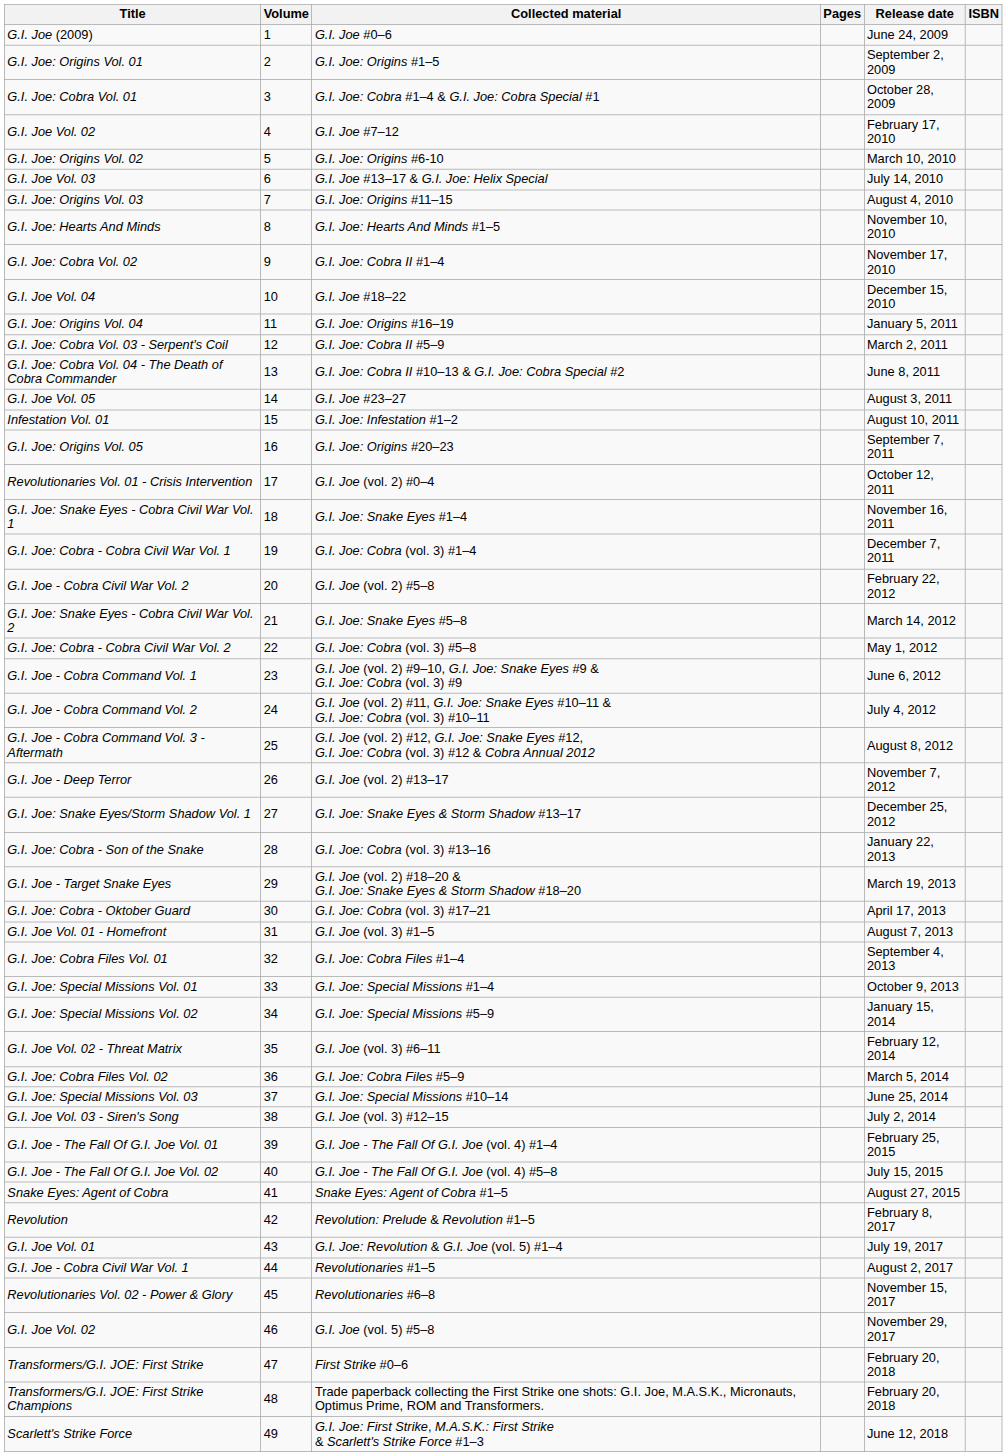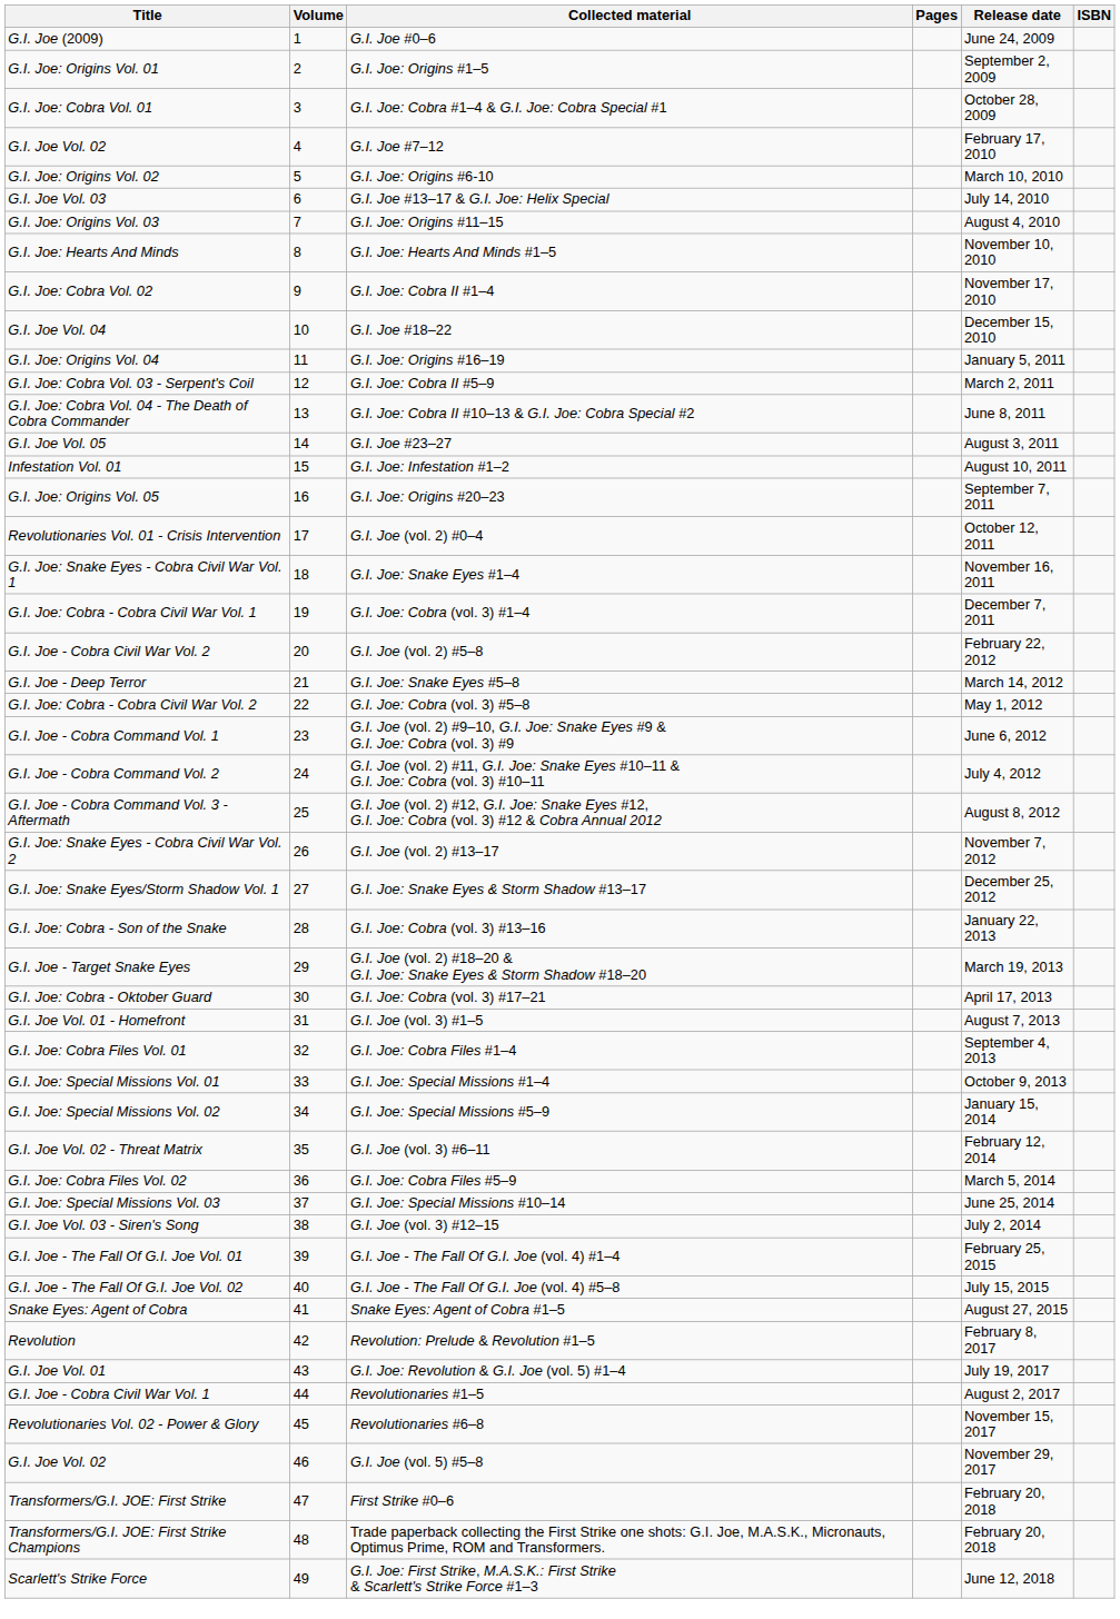 <table class="wikitable">
 <tr>
 <th>Title</th>
 <th>Volume</th>
 <th>Collected material</th>
 <th>Pages</th>
 <th>Release date</th>
 <th>ISBN</th>
 </tr>
 <tr>
 <td><em>G.I. Joe</em> (2009)</td>
 <td>1</td>
 <td><em>G.I. Joe</em> #0–6</td>
 <td></td>
 <td>June 24, 2009</td>
 <td></td>
 </tr>
 <tr>
 <td><em>G.I. Joe: Origins Vol. 01</em></td>
 <td>2</td>
 <td><em>G.I. Joe: Origins</em> #1–5</td>
 <td></td>
 <td>September 2, 2009</td>
 <td></td>
 </tr>
 <tr>
 <td><em>G.I. Joe: Cobra Vol. 01</em></td>
 <td>3</td>
 <td><em>G.I. Joe: Cobra</em> #1–4 & <em>G.I. Joe: Cobra Special</em> #1</td>
 <td></td>
 <td>October 28, 2009</td>
 <td></td>
 </tr>
 <tr>
 <td><em>G.I. Joe Vol. 02</em></td>
 <td>4</td>
 <td><em>G.I. Joe</em> #7–12</td>
 <td></td>
 <td>February 17, 2010</td>
 <td></td>
 </tr>
 <tr>
 <td><em>G.I. Joe: Origins Vol. 02</em></td>
 <td>5</td>
 <td><em>G.I. Joe: Origins</em> #6-10</td>
 <td></td>
 <td>March 10, 2010</td>
 <td></td>
 </tr>
 <tr>
 <td><em>G.I. Joe Vol. 03</em></td>
 <td>6</td>
 <td><em>G.I. Joe</em> #13–17 & <em>G.I. Joe: Helix Special</em></td>
 <td></td>
 <td>July 14, 2010</td>
 <td></td>
 </tr>
 <tr>
 <td><em>G.I. Joe: Origins Vol. 03</em></td>
 <td>7</td>
 <td><em>G.I. Joe: Origins</em> #11–15</td>
 <td></td>
 <td>August 4, 2010</td>
 <td></td>
 </tr>
 <tr>
 <td><em>G.I. Joe: Hearts And Minds</em></td>
 <td>8</td>
 <td><em>G.I. Joe: Hearts And Minds</em> #1–5</td>
 <td></td>
 <td>November 10, 2010</td>
 <td></td>
 </tr>
 <tr>
 <td><em>G.I. Joe: Cobra Vol. 02</em></td>
 <td>9</td>
 <td><em>G.I. Joe: Cobra II</em> #1–4</td>
 <td></td>
 <td>November 17, 2010</td>
 <td></td>
 </tr>
 <tr>
 <td><em>G.I. Joe Vol. 04</em></td>
 <td>10</td>
 <td><em>G.I. Joe</em> #18–22</td>
 <td></td>
 <td>December 15, 2010</td>
 <td></td>
 </tr>
 <tr>
 <td><em>G.I. Joe: Origins Vol. 04</em></td>
 <td>11</td>
 <td><em>G.I. Joe: Origins</em> #16–19</td>
 <td></td>
 <td>January 5, 2011</td>
 <td></td>
 </tr>
 <tr>
 <td><em>G.I. Joe: Cobra Vol. 03 - Serpent's Coil</em></td>
 <td>12</td>
 <td><em>G.I. Joe: Cobra II</em> #5–9</td>
 <td></td>
 <td>March 2, 2011</td>
 <td></td>
 </tr>
 <tr>
 <td><em>G.I. Joe: Cobra Vol. 04 - The Death of Cobra Commander</em></td>
 <td>13</td>
 <td><em>G.I. Joe: Cobra II</em> #10–13 & <em>G.I. Joe: Cobra Special</em> #2</td>
 <td></td>
 <td>June 8, 2011</td>
 <td></td>
 </tr>
 <tr>
 <td><em>G.I. Joe Vol. 05</em></td>
 <td>14</td>
 <td><em>G.I. Joe</em> #23–27</td>
 <td></td>
 <td>August 3, 2011</td>
 <td></td>
 </tr>
 <tr>
 <td><em>Infestation Vol. 01</em></td>
 <td>15</td>
 <td><em>G.I. Joe: Infestation</em> #1–2</td>
 <td></td>
 <td>August 10, 2011</td>
 <td></td>
 </tr>
 <tr>
 <td><em>G.I. Joe: Origins Vol. 05</em></td>
 <td>16</td>
 <td><em>G.I. Joe: Origins</em> #20–23</td>
 <td></td>
 <td>September 7, 2011</td>
 <td></td>
 </tr>
 <tr>
 <td><em>Revolutionaries Vol. 01 - Crisis Intervention</em></td>
 <td>17</td>
 <td><em>G.I. Joe</em> (vol. 2) #0–4</td>
 <td></td>
 <td>October 12, 2011</td>
 <td></td>
 </tr>
 <tr>
 <td><em>G.I. Joe: Snake Eyes - Cobra Civil War Vol. 1</em></td>
 <td>18</td>
 <td><em>G.I. Joe: Snake Eyes</em> #1–4</td>
 <td></td>
 <td>November 16, 2011</td>
 <td></td>
 </tr>
 <tr>
 <td><em>G.I. Joe: Cobra - Cobra Civil War Vol. 1</em></td>
 <td>19</td>
 <td><em>G.I. Joe: Cobra</em> (vol. 3) #1–4</td>
 <td></td>
 <td>December 7, 2011</td>
 <td></td>
 </tr>
 <tr>
 <td><em>G.I. Joe - Cobra Civil War Vol. 2</em></td>
 <td>20</td>
 <td><em>G.I. Joe</em> (vol. 2) #5–8</td>
 <td></td>
 <td>February 22, 2012</td>
 <td></td>
 </tr>
 <tr>
-<td><em>G.I. Joe: Snake Eyes - Cobra Civil War Vol. 2</em></td>
+<td><em>G.I. Joe - Deep Terror</em></td>
 <td>21</td>
 <td><em>G.I. Joe: Snake Eyes</em> #5–8</td>
 <td></td>
 <td>March 14, 2012</td>
 <td></td>
 </tr>
 <tr>
 <td><em>G.I. Joe: Cobra - Cobra Civil War Vol. 2</em></td>
 <td>22</td>
 <td><em>G.I. Joe: Cobra</em> (vol. 3) #5–8</td>
 <td></td>
 <td>May 1, 2012</td>
 <td></td>
 </tr>
 <tr>
 <td><em>G.I. Joe - Cobra Command Vol. 1</em></td>
 <td>23</td>
 <td><em>G.I. Joe</em> (vol. 2) #9–10, <em>G.I. Joe: Snake Eyes</em> #9 &<br><em>G.I. Joe: Cobra</em> (vol. 3) #9</td>
 <td></td>
 <td>June 6, 2012</td>
 <td></td>
 </tr>
 <tr>
 <td><em>G.I. Joe - Cobra Command Vol. 2</em></td>
 <td>24</td>
 <td><em>G.I. Joe</em> (vol. 2) #11, <em>G.I. Joe: Snake Eyes</em> #10–11 &<br><em>G.I. Joe: Cobra</em> (vol. 3) #10–11</td>
 <td></td>
 <td>July 4, 2012</td>
 <td></td>
 </tr>
 <tr>
 <td><em>G.I. Joe - Cobra Command Vol. 3 - Aftermath</em></td>
 <td>25</td>
 <td><em>G.I. Joe</em> (vol. 2) #12, <em>G.I. Joe: Snake Eyes</em> #12,<br><em>G.I. Joe: Cobra</em> (vol. 3) #12 & <em>Cobra Annual 2012</em></td>
 <td></td>
 <td>August 8, 2012</td>
 <td></td>
 </tr>
 <tr>
-<td><em>G.I. Joe - Deep Terror</em></td>
+<td><em>G.I. Joe: Snake Eyes - Cobra Civil War Vol. 2</em></td>
 <td>26</td>
 <td><em>G.I. Joe</em> (vol. 2) #13–17</td>
 <td></td>
 <td>November 7, 2012</td>
 <td></td>
 </tr>
 <tr>
 <td><em>G.I. Joe: Snake Eyes/Storm Shadow Vol. 1</em></td>
 <td>27</td>
 <td><em>G.I. Joe: Snake Eyes & Storm Shadow</em> #13–17</td>
 <td></td>
 <td>December 25, 2012</td>
 <td></td>
 </tr>
 <tr>
 <td><em>G.I. Joe: Cobra - Son of the Snake</em></td>
 <td>28</td>
 <td><em>G.I. Joe: Cobra</em> (vol. 3) #13–16</td>
 <td></td>
 <td>January 22, 2013</td>
 <td></td>
 </tr>
 <tr>
 <td><em>G.I. Joe - Target Snake Eyes</em></td>
 <td>29</td>
 <td><em>G.I. Joe</em> (vol. 2) #18–20 &<br><em>G.I. Joe: Snake Eyes & Storm Shadow</em> #18–20</td>
 <td></td>
 <td>March 19, 2013</td>
 <td></td>
 </tr>
 <tr>
 <td><em>G.I. Joe: Cobra - Oktober Guard</em></td>
 <td>30</td>
 <td><em>G.I. Joe: Cobra</em> (vol. 3) #17–21</td>
 <td></td>
 <td>April 17, 2013</td>
 <td></td>
 </tr>
 <tr>
 <td><em>G.I. Joe Vol. 01 - Homefront</em></td>
 <td>31</td>
 <td><em>G.I. Joe</em> (vol. 3) #1–5</td>
 <td></td>
 <td>August 7, 2013</td>
 <td></td>
 </tr>
 <tr>
 <td><em>G.I. Joe: Cobra Files Vol. 01</em></td>
 <td>32</td>
 <td><em>G.I. Joe: Cobra Files</em> #1–4</td>
 <td></td>
 <td>September 4, 2013</td>
 <td></td>
 </tr>
 <tr>
 <td><em>G.I. Joe: Special Missions Vol. 01</em></td>
 <td>33</td>
 <td><em>G.I. Joe: Special Missions</em> #1–4</td>
 <td></td>
 <td>October 9, 2013</td>
 <td></td>
 </tr>
 <tr>
 <td><em>G.I. Joe: Special Missions Vol. 02</em></td>
 <td>34</td>
 <td><em>G.I. Joe: Special Missions</em> #5–9</td>
 <td></td>
 <td>January 15, 2014</td>
 <td></td>
 </tr>
 <tr>
 <td><em>G.I. Joe Vol. 02 - Threat Matrix</em></td>
 <td>35</td>
 <td><em>G.I. Joe</em> (vol. 3) #6–11</td>
 <td></td>
 <td>February 12, 2014</td>
 <td></td>
 </tr>
 <tr>
 <td><em>G.I. Joe: Cobra Files Vol. 02</em></td>
 <td>36</td>
 <td><em>G.I. Joe: Cobra Files</em> #5–9</td>
 <td></td>
 <td>March 5, 2014</td>
 <td></td>
 </tr>
 <tr>
 <td><em>G.I. Joe: Special Missions Vol. 03</em></td>
 <td>37</td>
 <td><em>G.I. Joe: Special Missions</em> #10–14</td>
 <td></td>
 <td>June 25, 2014</td>
 <td></td>
 </tr>
 <tr>
 <td><em>G.I. Joe Vol. 03 - Siren's Song</em></td>
 <td>38</td>
 <td><em>G.I. Joe</em> (vol. 3) #12–15</td>
 <td></td>
 <td>July 2, 2014</td>
 <td></td>
 </tr>
 <tr>
 <td><em>G.I. Joe - The Fall Of G.I. Joe Vol. 01</em></td>
 <td>39</td>
 <td><em>G.I. Joe - The Fall Of G.I. Joe</em> (vol. 4) #1–4</td>
 <td></td>
 <td>February 25, 2015</td>
 <td></td>
 </tr>
 <tr>
 <td><em>G.I. Joe - The Fall Of G.I. Joe Vol. 02</em></td>
 <td>40</td>
 <td><em>G.I. Joe - The Fall Of G.I. Joe</em> (vol. 4) #5–8</td>
 <td></td>
 <td>July 15, 2015</td>
 <td></td>
 </tr>
 <tr>
 <td><em>Snake Eyes: Agent of Cobra</em></td>
 <td>41</td>
 <td><em>Snake Eyes: Agent of Cobra</em> #1–5</td>
 <td></td>
 <td>August 27, 2015</td>
 <td></td>
 </tr>
 <tr>
 <td><em>Revolution</em></td>
 <td>42</td>
 <td><em>Revolution: Prelude</em> & <em>Revolution</em> #1–5</td>
 <td></td>
 <td>February 8, 2017</td>
 <td></td>
 </tr>
 <tr>
 <td><em>G.I. Joe Vol. 01</em></td>
 <td>43</td>
 <td><em>G.I. Joe: Revolution</em> & <em>G.I. Joe</em> (vol. 5) #1–4</td>
 <td></td>
 <td>July 19, 2017</td>
 <td></td>
 </tr>
 <tr>
 <td><em>G.I. Joe - Cobra Civil War Vol. 1</em></td>
 <td>44</td>
 <td><em>Revolutionaries</em> #1–5</td>
 <td></td>
 <td>August 2, 2017</td>
 <td></td>
 </tr>
 <tr>
 <td><em>Revolutionaries Vol. 02 - Power & Glory</em></td>
 <td>45</td>
 <td><em>Revolutionaries</em> #6–8</td>
 <td></td>
 <td>November 15, 2017</td>
 <td></td>
 </tr>
 <tr>
 <td><em>G.I. Joe Vol. 02</em></td>
 <td>46</td>
 <td><em>G.I. Joe</em> (vol. 5) #5–8</td>
 <td></td>
 <td>November 29, 2017</td>
 <td></td>
 </tr>
 <tr>
 <td><em>Transformers/G.I. JOE: First Strike</em></td>
 <td>47</td>
 <td><em>First Strike</em> #0–6</td>
 <td></td>
 <td>February 20, 2018</td>
 <td></td>
 </tr>
 <tr>
 <td><em>Transformers/G.I. JOE: First Strike Champions</em></td>
 <td>48</td>
 <td>Trade paperback collecting the First Strike one shots: G.I. Joe, M.A.S.K., Micronauts, Optimus Prime, ROM and Transformers.</td>
 <td></td>
 <td>February 20, 2018</td>
 <td></td>
 </tr>
 <tr>
 <td><em>Scarlett's Strike Force</em></td>
 <td>49</td>
 <td><em>G.I. Joe: First Strike</em>, <em>M.A.S.K.: First Strike</em><br>& <em>Scarlett's Strike Force</em> #1–3</td>
 <td></td>
 <td>June 12, 2018</td>
 <td></td>
 </tr>
 </table>
